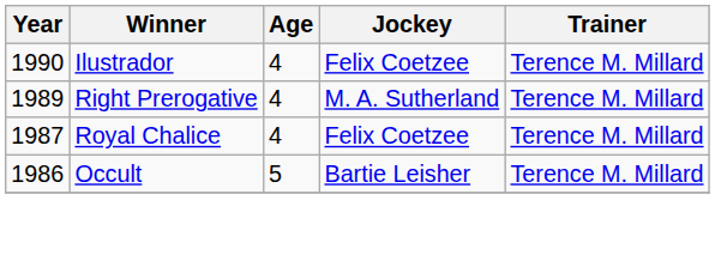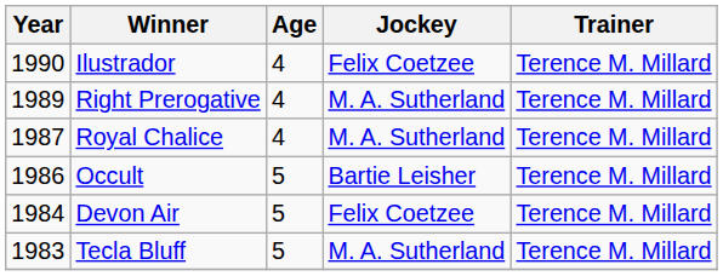 <table class="wikitable sortable" style="font-size:90%">
 <tr>
 <th>Year<br></th>
 <th>Winner<br></th>
 <th>Age<br></th>
 <th>Jockey<br></th>
 <th>Trainer<br></th>
 </tr>
 <tr>
 <td>1990</td>
 <td><a href='#'>Ilustrador</a></td>
 <td>4</td>
 <td><a href='#'>Felix Coetzee</a></td>
 <td><a href='#'>Terence M. Millard</a></td>
 </tr>
 <tr>
 <td>1989</td>
 <td><a href='#'>Right Prerogative</a></td>
 <td>4</td>
 <td><a href='#'>M. A. Sutherland</a></td>
 <td><a href='#'>Terence M. Millard</a></td>
 </tr>
 <tr>
 <td>1987</td>
 <td><a href='#'>Royal Chalice</a></td>
 <td>4</td>
-<td><a href='#'>Felix Coetzee</a></td>
+<td><a href='#'>M. A. Sutherland</a></td>
 <td><a href='#'>Terence M. Millard</a></td>
 </tr>
 <tr>
 <td>1986</td>
 <td><a href='#'>Occult</a></td>
 <td>5</td>
 <td><a href='#'>Bartie Leisher</a></td>
 <td><a href='#'>Terence M. Millard</a></td>
 </tr>
 <tr>
+<td>1984</td>
+<td><a href='#'>Devon Air</a></td>
+<td>5</td>
+<td><a href='#'>Felix Coetzee</a></td>
+<td><a href='#'>Terence M. Millard</a></td>
+</tr>
+<tr>
+<td>1983</td>
+<td><a href='#'>Tecla Bluff</a></td>
+<td>5</td>
+<td><a href='#'>M. A. Sutherland</a></td>
+<td><a href='#'>Terence M. Millard</a></td>
+</tr>
+<tr>
 </tr>
 </table>
